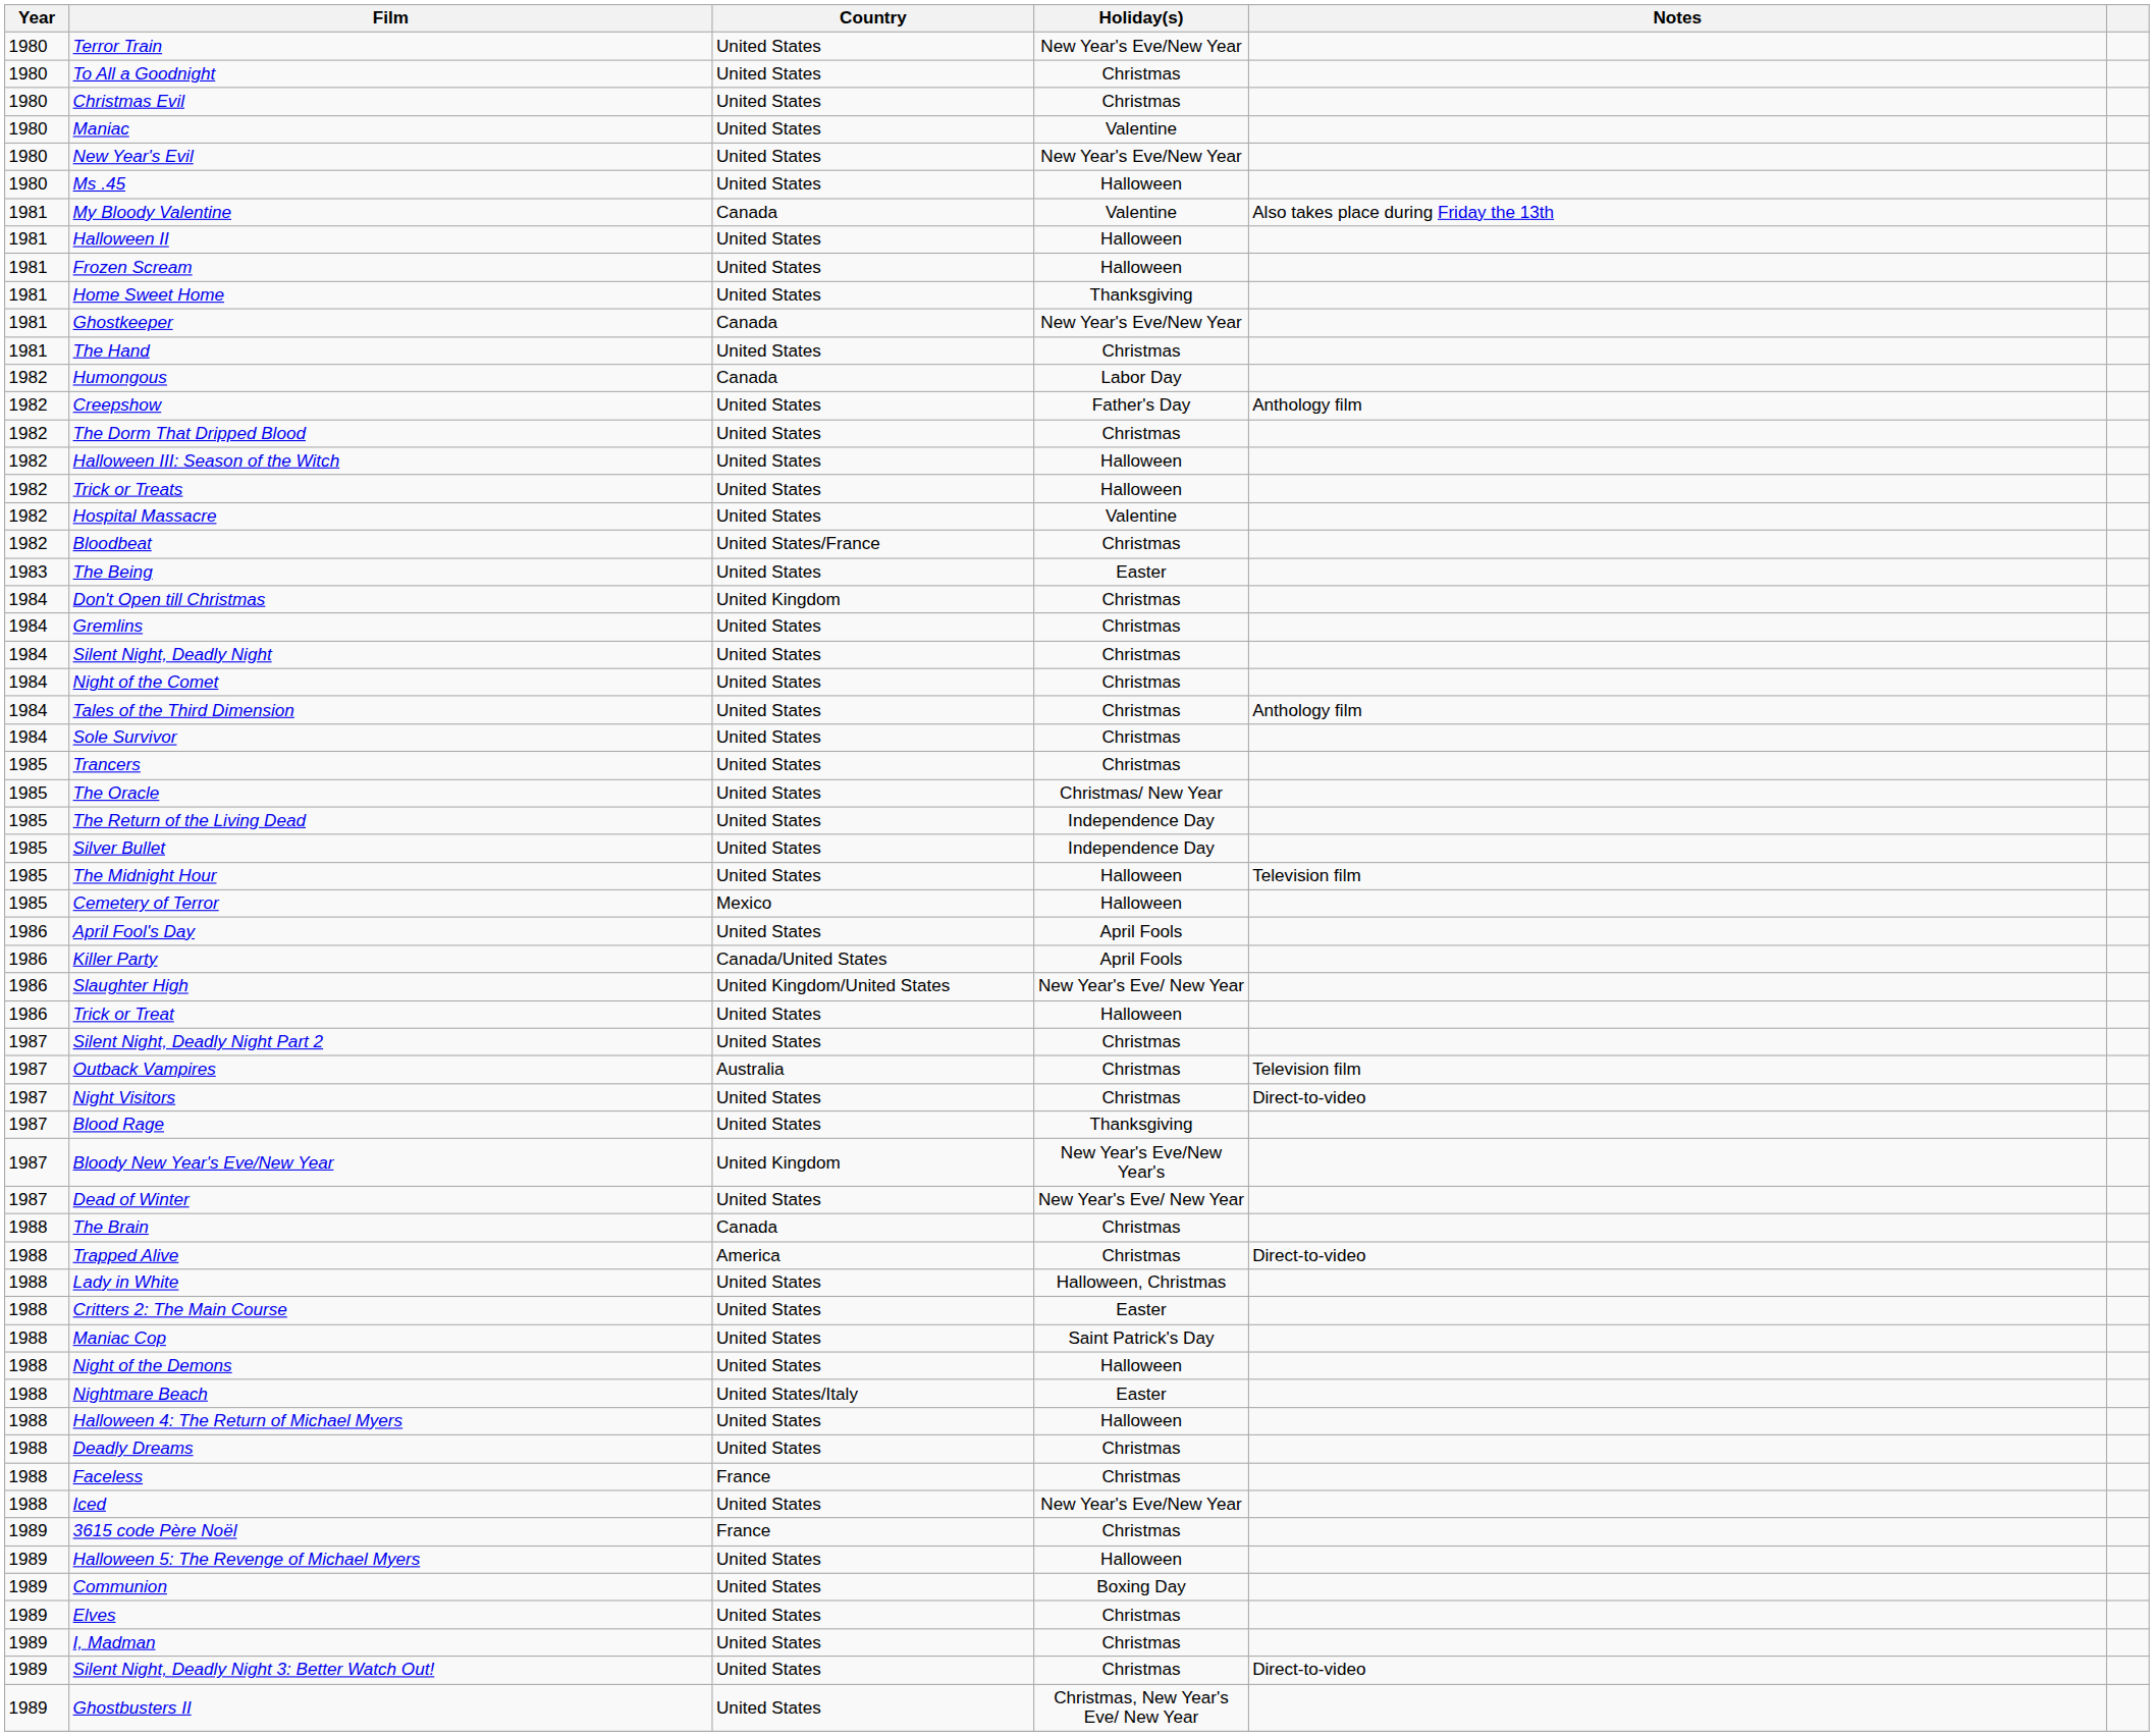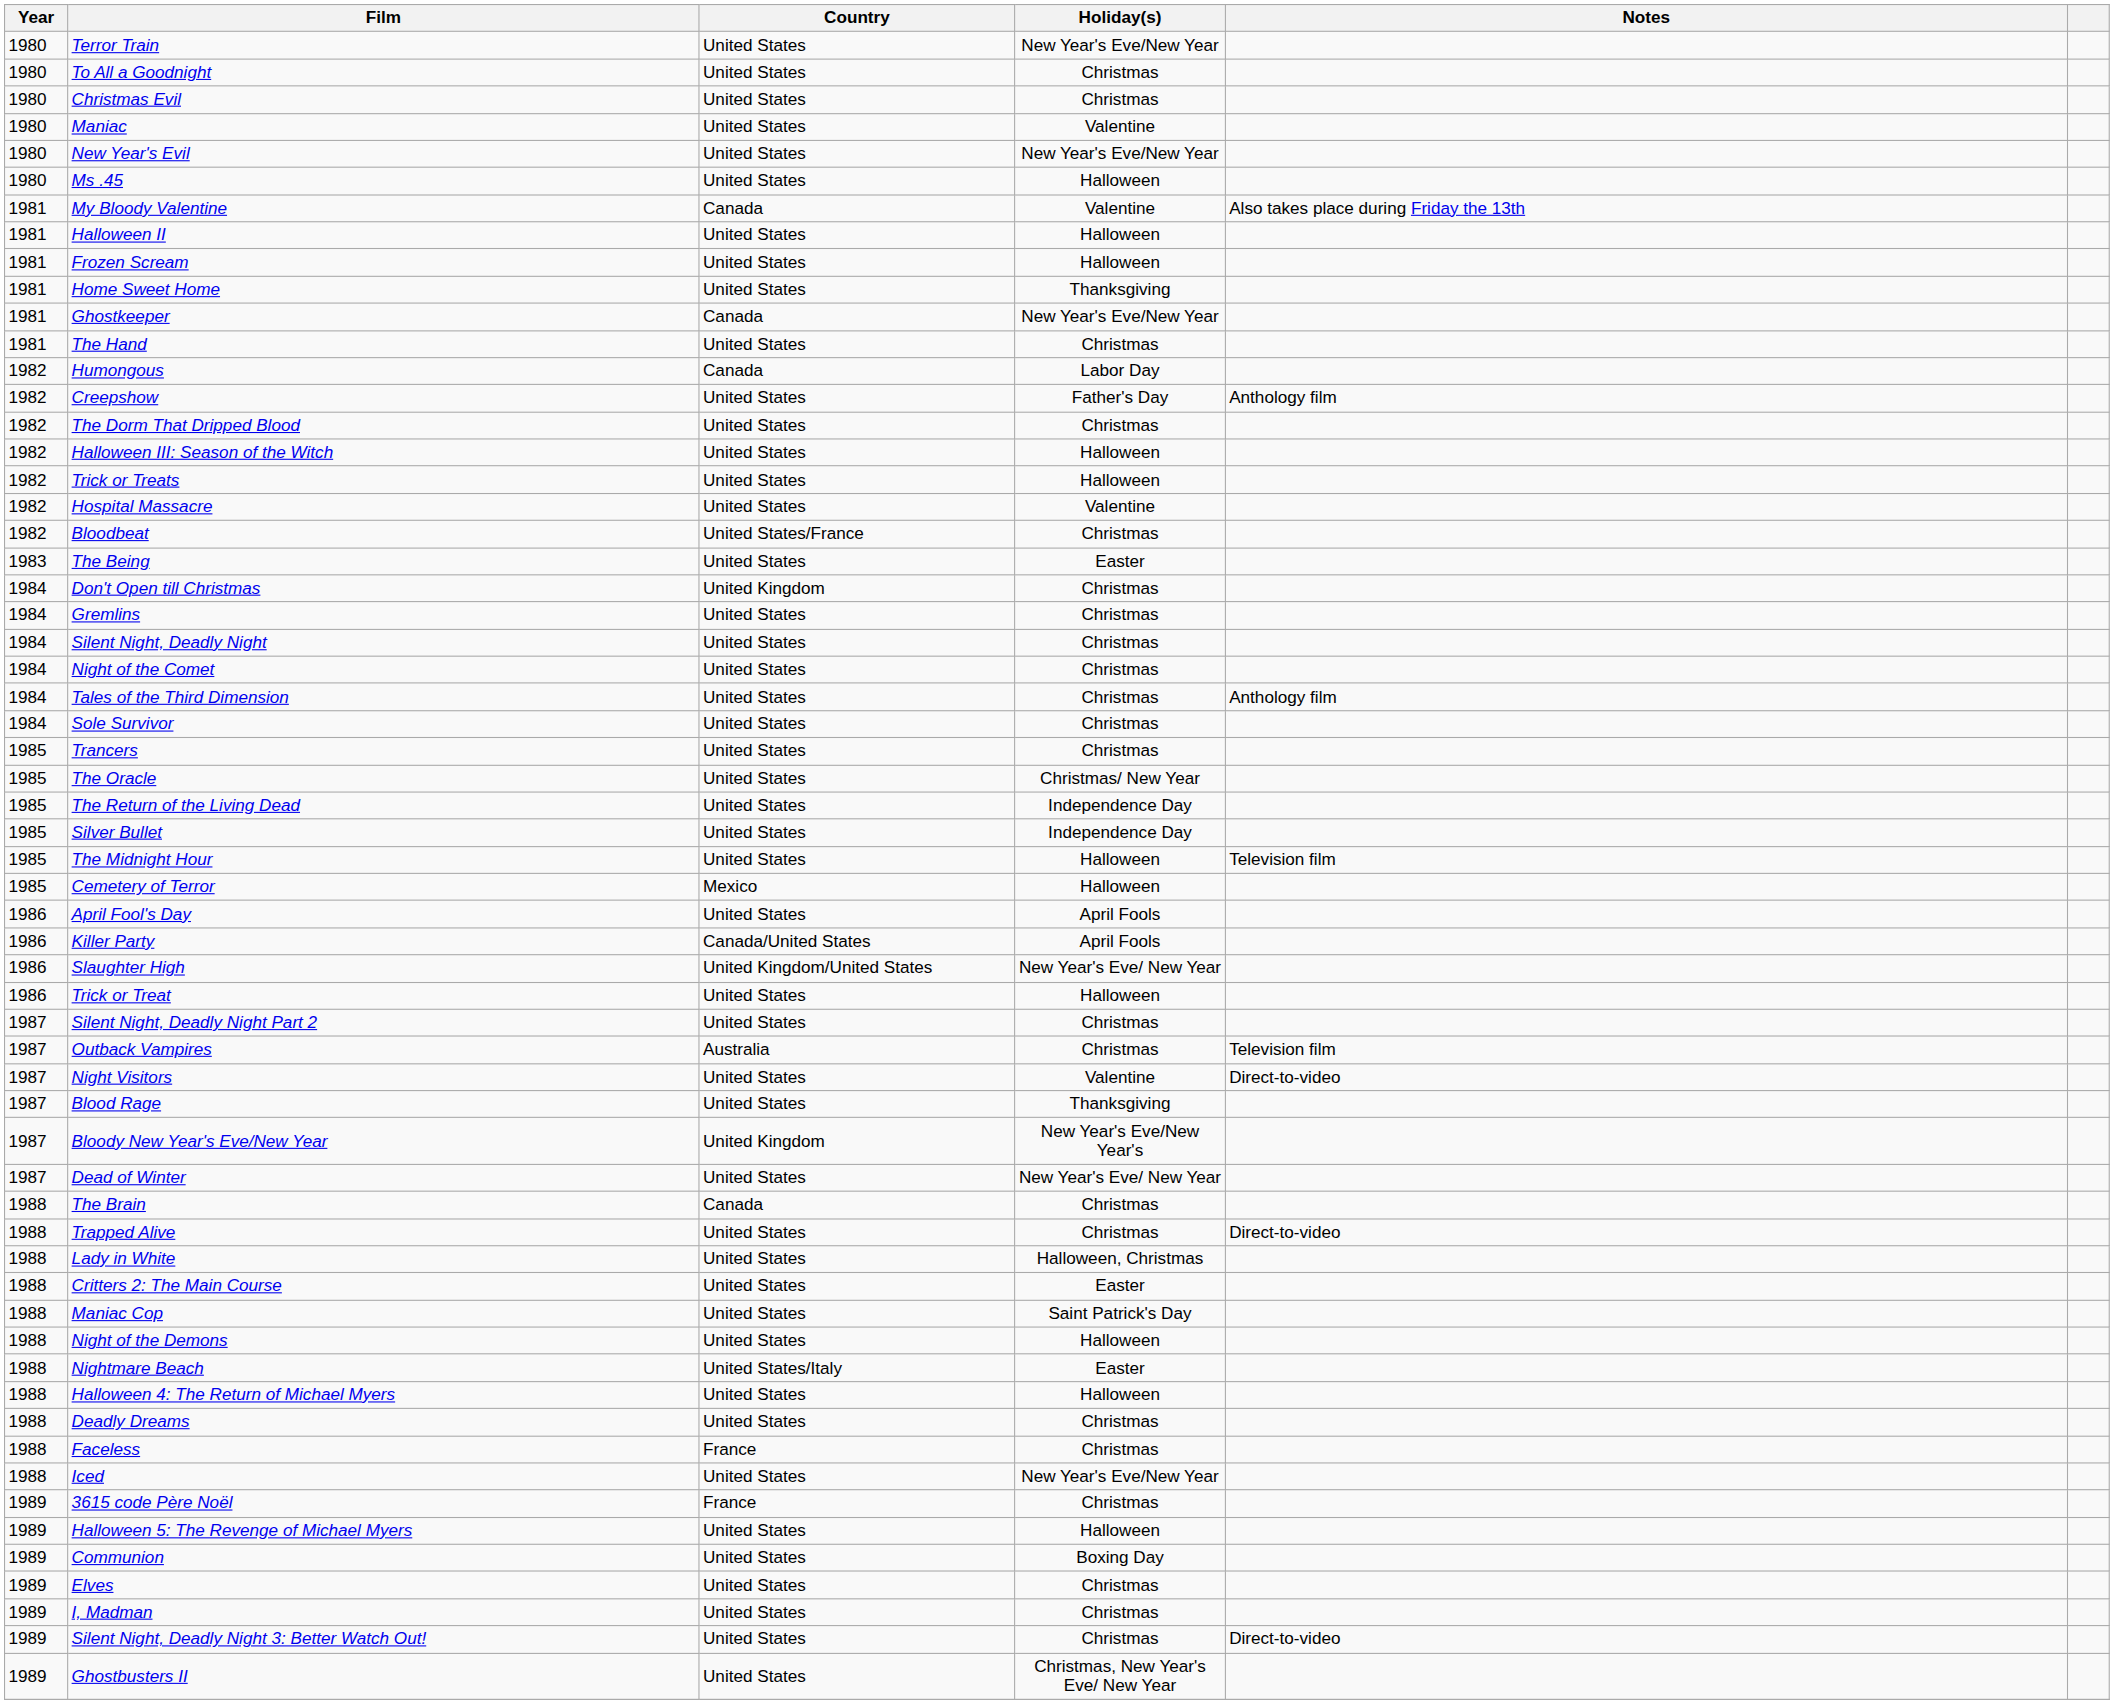 <table class="wikitable plainrowheaders sortable">
 <tr>
 <th style=width:3%>Year</th>
 <th style=width:30%>Film</th>
 <th style=width:15%>Country</th>
 <th style=width:10%>Holiday(s)</th>
 <th>Notes</th>
 <th style=width:2%></th>
 </tr>
 <tr>
 <td>1980</td>
 <td><em><a href='#'>Terror Train</a></em></td>
 <td>United States</td>
 <td align=center>New Year's Eve/New Year</td>
 <td></td>
 <td align=center></td>
 </tr>
 <tr>
 <td>1980</td>
 <td><em><a href='#'>To All a Goodnight</a></em></td>
 <td>United States</td>
 <td align=center>Christmas</td>
 <td></td>
 <td align=center></td>
 </tr>
 <tr>
 <td>1980</td>
 <td><em><a href='#'>Christmas Evil</a></em></td>
 <td>United States</td>
 <td align=center>Christmas</td>
 <td></td>
 <td align=center></td>
 </tr>
 <tr>
 <td>1980</td>
 <td><em><a href='#'>Maniac</a></em></td>
 <td>United States</td>
 <td align=center>Valentine</td>
 <td></td>
 <td align=center></td>
 </tr>
 <tr>
 <td>1980</td>
 <td><em><a href='#'>New Year's Evil</a></em></td>
 <td>United States</td>
 <td align=center>New Year's Eve/New Year</td>
 <td></td>
 <td align=center></td>
 </tr>
 <tr>
 <td>1980</td>
 <td><em><a href='#'>Ms .45</a></em></td>
 <td>United States</td>
 <td align=center>Halloween</td>
 <td></td>
 <td align=center></td>
 </tr>
 <tr>
 <td>1981</td>
 <td><em><a href='#'>My Bloody Valentine</a></em></td>
 <td>Canada</td>
 <td align=center>Valentine</td>
 <td>Also takes place during <a href='#'>Friday the 13th</a></td>
 <td align=center></td>
 </tr>
 <tr>
 <td>1981</td>
 <td><em><a href='#'>Halloween II</a></em></td>
 <td>United States</td>
 <td align=center>Halloween</td>
 <td></td>
 <td align=center></td>
 </tr>
 <tr>
 <td>1981</td>
 <td><em><a href='#'>Frozen Scream</a></em></td>
 <td>United States</td>
 <td align=center>Halloween</td>
 <td></td>
 <td align=center></td>
 </tr>
 <tr>
 <td>1981</td>
 <td><em><a href='#'>Home Sweet Home</a></em></td>
 <td>United States</td>
 <td align=center>Thanksgiving</td>
 <td></td>
 <td align=center></td>
 </tr>
 <tr>
 <td>1981</td>
 <td><em><a href='#'>Ghostkeeper</a></em></td>
 <td>Canada</td>
 <td align=center>New Year's Eve/New Year</td>
 <td></td>
 <td align=center></td>
 </tr>
 <tr>
 <td>1981</td>
 <td><em><a href='#'>The Hand</a></em></td>
 <td>United States</td>
 <td align=center>Christmas</td>
 <td></td>
 <td align=center></td>
 </tr>
 <tr>
 <td>1982</td>
 <td><em><a href='#'>Humongous</a></em></td>
 <td>Canada</td>
 <td align=center>Labor Day</td>
 <td></td>
 <td align=center></td>
 </tr>
 <tr>
 <td>1982</td>
 <td><em><a href='#'>Creepshow</a></em></td>
 <td>United States</td>
 <td align=center>Father's Day</td>
 <td>Anthology film</td>
 <td align=center></td>
 </tr>
 <tr>
 <td>1982</td>
 <td><em><a href='#'>The Dorm That Dripped Blood</a></em></td>
 <td>United States</td>
 <td align=center>Christmas</td>
 <td></td>
 <td align=center></td>
 </tr>
 <tr>
 <td>1982</td>
 <td><em><a href='#'>Halloween III: Season of the Witch</a></em></td>
 <td>United States</td>
 <td align=center>Halloween</td>
 <td></td>
 <td align=center></td>
 </tr>
 <tr>
 <td>1982</td>
 <td><em><a href='#'>Trick or Treats</a></em></td>
 <td>United States</td>
 <td align=center>Halloween</td>
 <td></td>
 <td align=center></td>
 </tr>
 <tr>
 <td>1982</td>
 <td><em><a href='#'>Hospital Massacre</a></em></td>
 <td>United States</td>
 <td align=center>Valentine</td>
 <td></td>
 <td align=center></td>
 </tr>
 <tr>
 <td>1982</td>
 <td><em><a href='#'>Bloodbeat</a></em></td>
 <td>United States/France</td>
 <td align=center>Christmas</td>
 <td></td>
 <td align=center></td>
 </tr>
 <tr>
 <td>1983</td>
 <td><em><a href='#'>The Being</a></em></td>
 <td>United States</td>
 <td align=center>Easter</td>
 <td></td>
 <td align=center></td>
 </tr>
 <tr>
 <td>1984</td>
 <td><em><a href='#'>Don't Open till Christmas</a></em></td>
 <td>United Kingdom</td>
 <td align=center>Christmas</td>
 <td></td>
 <td align=center></td>
 </tr>
 <tr>
 <td>1984</td>
 <td><em><a href='#'>Gremlins</a></em></td>
 <td>United States</td>
 <td align=center>Christmas</td>
 <td></td>
 <td align=center></td>
 </tr>
 <tr>
 <td>1984</td>
 <td><em><a href='#'>Silent Night, Deadly Night</a></em></td>
 <td>United States</td>
 <td align=center>Christmas</td>
 <td></td>
 <td align=center></td>
 </tr>
 <tr>
 <td>1984</td>
 <td><em><a href='#'>Night of the Comet</a></em></td>
 <td>United States</td>
 <td align=center>Christmas</td>
 <td></td>
 <td align=center></td>
 </tr>
 <tr>
 <td>1984</td>
 <td><em><a href='#'>Tales of the Third Dimension</a></em></td>
 <td>United States</td>
 <td align=center>Christmas</td>
 <td>Anthology film</td>
 <td align=center></td>
 </tr>
 <tr>
 <td>1984</td>
 <td><em><a href='#'>Sole Survivor</a></em></td>
 <td>United States</td>
 <td align=center>Christmas</td>
 <td></td>
 <td align=center></td>
 </tr>
 <tr>
 <td>1985</td>
 <td><em><a href='#'>Trancers</a></em></td>
 <td>United States</td>
 <td align=center>Christmas</td>
 <td></td>
 <td align=center></td>
 </tr>
 <tr>
 <td>1985</td>
 <td><em><a href='#'>The Oracle</a></em></td>
 <td>United States</td>
 <td align=center>Christmas/ New Year</td>
 <td></td>
 <td align=center></td>
 </tr>
 <tr>
 <td>1985</td>
 <td><em><a href='#'>The Return of the Living Dead</a></em></td>
 <td>United States</td>
 <td align=center>Independence Day</td>
 <td></td>
 <td align=center></td>
 </tr>
 <tr>
 <td>1985</td>
 <td><em><a href='#'>Silver Bullet</a></em></td>
 <td>United States</td>
 <td align=center>Independence Day</td>
 <td></td>
 <td align=center></td>
 </tr>
 <tr>
 <td>1985</td>
 <td><em><a href='#'>The Midnight Hour</a></em></td>
 <td>United States</td>
 <td align=center>Halloween</td>
 <td>Television film</td>
 <td align=center></td>
 </tr>
 <tr>
 <td>1985</td>
 <td><em><a href='#'>Cemetery of Terror</a></em></td>
 <td>Mexico</td>
 <td align=center>Halloween</td>
 <td></td>
 <td align=center></td>
 </tr>
 <tr>
 <td>1986</td>
 <td><em><a href='#'>April Fool's Day</a></em></td>
 <td>United States</td>
 <td align=center>April Fools</td>
 <td></td>
 <td align=center></td>
 </tr>
 <tr>
 <td>1986</td>
 <td><em><a href='#'>Killer Party</a></em></td>
 <td>Canada/United States</td>
 <td align=center>April Fools</td>
 <td></td>
 <td align=center></td>
 </tr>
 <tr>
 <td>1986</td>
 <td><em><a href='#'>Slaughter High</a></em></td>
 <td>United Kingdom/United States</td>
 <td align=center>New Year's Eve/ New Year</td>
 <td></td>
 <td align=center></td>
 </tr>
 <tr>
 <td>1986</td>
 <td><em><a href='#'>Trick or Treat</a></em></td>
 <td>United States</td>
 <td align=center>Halloween</td>
 <td></td>
 <td align=center></td>
 </tr>
 <tr>
 <td>1987</td>
 <td><em><a href='#'>Silent Night, Deadly Night Part 2</a></em></td>
 <td>United States</td>
 <td align=center>Christmas</td>
 <td></td>
 <td align=center></td>
 </tr>
 <tr>
 <td>1987</td>
 <td><em><a href='#'>Outback Vampires</a></em></td>
 <td>Australia</td>
 <td align=center>Christmas</td>
 <td>Television film</td>
 <td align=center></td>
 </tr>
 <tr>
 <td>1987</td>
 <td><em><a href='#'>Night Visitors</a></em></td>
 <td>United States</td>
-<td align=center>Christmas</td>
+<td align=center>Valentine</td>
 <td>Direct-to-video</td>
 <td align=center></td>
 </tr>
 <tr>
 <td>1987</td>
 <td><em><a href='#'>Blood Rage</a></em></td>
 <td>United States</td>
 <td align=center>Thanksgiving</td>
 <td></td>
 <td align=center></td>
 </tr>
 <tr>
 <td>1987</td>
 <td><em><a href='#'>Bloody New Year's Eve/New Year</a></em></td>
 <td>United Kingdom</td>
 <td align=center>New Year's Eve/New Year's</td>
 <td></td>
 <td align=center></td>
 </tr>
 <tr>
 <td>1987</td>
 <td><em><a href='#'>Dead of Winter</a></em></td>
 <td>United States</td>
 <td align=center>New Year's Eve/ New Year</td>
 <td></td>
 <td align=center></td>
 </tr>
 <tr>
 <td>1988</td>
 <td><em><a href='#'>The Brain</a></em></td>
 <td>Canada</td>
 <td align=center>Christmas</td>
 <td></td>
 <td align=center></td>
 </tr>
 <tr>
 <td>1988</td>
 <td><em><a href='#'>Trapped Alive</a></em></td>
-<td>America</td>
+<td>United States</td>
 <td align=center>Christmas</td>
 <td>Direct-to-video</td>
 <td align=center></td>
 </tr>
 <tr>
 <td>1988</td>
 <td><em><a href='#'>Lady in White</a></em></td>
 <td>United States</td>
 <td align=center>Halloween, Christmas</td>
 <td></td>
 <td align=center></td>
 </tr>
 <tr>
 <td>1988</td>
 <td><em><a href='#'>Critters 2: The Main Course</a></em></td>
 <td>United States</td>
 <td align=center>Easter</td>
 <td></td>
 <td align=center></td>
 </tr>
 <tr>
 <td>1988</td>
 <td><em><a href='#'>Maniac Cop</a></em></td>
 <td>United States</td>
 <td align=center>Saint Patrick's Day</td>
 <td></td>
 <td align=center></td>
 </tr>
 <tr>
 <td>1988</td>
 <td><em><a href='#'>Night of the Demons</a></em></td>
 <td>United States</td>
 <td align=center>Halloween</td>
 <td></td>
 </tr>
 <tr>
 <td>1988</td>
 <td><em><a href='#'>Nightmare Beach</a></em></td>
 <td>United States/Italy</td>
 <td align=center>Easter</td>
 <td></td>
 <td align=center></td>
 </tr>
 <tr>
 <td>1988</td>
 <td><em><a href='#'>Halloween 4: The Return of Michael Myers</a></em></td>
 <td>United States</td>
 <td align=center>Halloween</td>
 <td></td>
 <td align=center></td>
 </tr>
 <tr>
 <td>1988</td>
 <td><em><a href='#'>Deadly Dreams</a></em></td>
 <td>United States</td>
 <td align=center>Christmas</td>
 <td></td>
 <td align=center></td>
 </tr>
 <tr>
 <td>1988</td>
 <td><em><a href='#'>Faceless</a></em></td>
 <td>France</td>
 <td align=center>Christmas</td>
 <td></td>
 <td align=center></td>
 </tr>
 <tr>
 <td>1988</td>
 <td><em><a href='#'>Iced</a></em></td>
 <td>United States</td>
 <td align=center>New Year's Eve/New Year</td>
 <td></td>
 <td align=center></td>
 </tr>
 <tr>
 <td>1989</td>
 <td><em><a href='#'>3615 code Père Noël</a></em></td>
 <td>France</td>
 <td align=center>Christmas</td>
 <td></td>
 <td align=center></td>
 </tr>
 <tr>
 <td>1989</td>
 <td><em><a href='#'>Halloween 5: The Revenge of Michael Myers</a></em></td>
 <td>United States</td>
 <td align=center>Halloween</td>
 <td></td>
 <td align=center></td>
 </tr>
 <tr>
 <td>1989</td>
 <td><em><a href='#'>Communion</a></em></td>
 <td>United States</td>
 <td align=center>Boxing Day</td>
 <td></td>
 <td align=center></td>
 </tr>
 <tr>
 <td>1989</td>
 <td><em><a href='#'>Elves</a></em></td>
 <td>United States</td>
 <td align=center>Christmas</td>
 <td></td>
 <td align=center></td>
 </tr>
 <tr>
 <td>1989</td>
 <td><em><a href='#'>I, Madman</a></em></td>
 <td>United States</td>
 <td align=center>Christmas</td>
 <td></td>
 <td align=center></td>
 </tr>
 <tr>
 <td>1989</td>
 <td><em><a href='#'>Silent Night, Deadly Night 3: Better Watch Out!</a></em></td>
 <td>United States</td>
 <td align=center>Christmas</td>
 <td>Direct-to-video</td>
 <td align=center></td>
 </tr>
 <tr>
 <td>1989</td>
 <td><em><a href='#'>Ghostbusters II</a></em></td>
 <td>United States</td>
 <td align=center>Christmas, New Year's Eve/ New Year</td>
 <td></td>
 <td align=center></td>
 </tr>
 <tr>
 </tr>
 </table>
